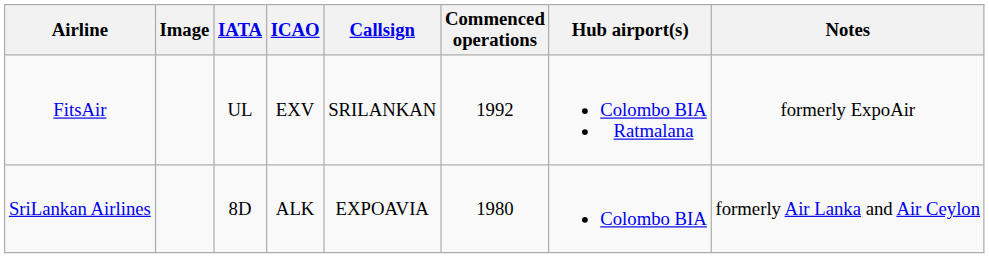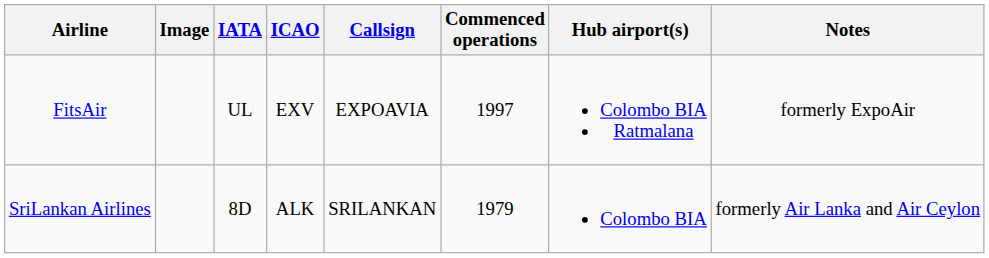 <table class="wikitable sortable"style="text-align:center;">
 <tr valign="middle">
 <th>Airline</th>
 <th>Image</th>
 <th><a href='#'>IATA</a></th>
 <th><a href='#'>ICAO</a></th>
 <th><a href='#'>Callsign</a></th>
 <th>Commenced<br>operations</th>
 <th>Hub airport(s)</th>
 <th>Notes</th>
 </tr>
 <tr>
 <td><a href='#'>FitsAir</a></td>
 <td></td>
 <td>UL</td>
 <td>EXV</td>
-<td>SRILANKAN</td>
-<td>1992</td>
+<td>EXPOAVIA</td>
+<td>1997</td>
 <td><br><ul><li><a href='#'>Colombo BIA</a></li><li><a href='#'>Ratmalana</a></li></ul></td>
 <td>formerly ExpoAir</td>
 </tr>
 <tr>
 <td><a href='#'>SriLankan Airlines</a></td>
 <td></td>
 <td>8D</td>
 <td>ALK</td>
-<td>EXPOAVIA</td>
-<td>1980</td>
+<td>SRILANKAN</td>
+<td>1979</td>
 <td><br><ul><li><a href='#'>Colombo BIA</a></li></ul></td>
 <td>formerly <a href='#'>Air Lanka</a> and <a href='#'>Air Ceylon</a></td>
 </tr>
 </table>
